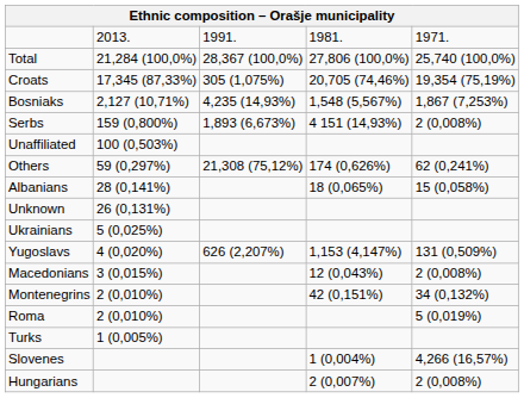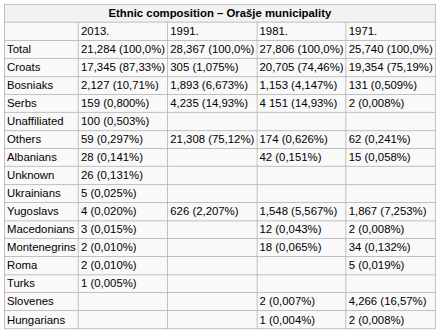 <table class="wikitable">
 <tr>
 <th colspan="8">Ethnic composition – Orašje municipality</th>
 </tr>
 <tr>
 <td></td>
 <td>2013.</td>
 <td>1991.</td>
 <td>1981.</td>
 <td>1971.</td>
 </tr>
 <tr>
 <td>Total</td>
 <td>21,284 (100,0%)</td>
 <td>28,367 (100,0%)</td>
 <td>27,806 (100,0%)</td>
 <td>25,740 (100,0%)</td>
 </tr>
 <tr>
 <td>Croats</td>
 <td>17,345 (87,33%)</td>
 <td>305 (1,075%)</td>
 <td>20,705 (74,46%)</td>
 <td>19,354 (75,19%)</td>
 </tr>
 <tr>
 <td>Bosniaks</td>
 <td>2,127 (10,71%)</td>
-<td>4,235 (14,93%)</td>
-<td>1,548 (5,567%)</td>
-<td>1,867 (7,253%)</td>
+<td>1,893 (6,673%)</td>
+<td>1,153 (4,147%)</td>
+<td>131 (0,509%)</td>
 </tr>
 <tr>
 <td>Serbs</td>
 <td>159 (0,800%)</td>
-<td>1,893 (6,673%)</td>
+<td>4,235 (14,93%)</td>
 <td>4 151 (14,93%)</td>
 <td>2 (0,008%)</td>
 </tr>
 <tr>
 <td>Unaffiliated</td>
 <td>100 (0,503%)</td>
 <td></td>
 <td></td>
 <td></td>
 </tr>
 <tr>
 <td>Others</td>
 <td>59 (0,297%)</td>
 <td>21,308 (75,12%)</td>
 <td>174 (0,626%)</td>
 <td>62 (0,241%)</td>
 </tr>
 <tr>
 <td>Albanians</td>
 <td>28 (0,141%)</td>
 <td></td>
-<td>18 (0,065%)</td>
+<td>42 (0,151%)</td>
 <td>15 (0,058%)</td>
 </tr>
 <tr>
 <td>Unknown</td>
 <td>26 (0,131%)</td>
 <td></td>
 <td></td>
 <td></td>
 </tr>
 <tr>
 <td>Ukrainians</td>
 <td>5 (0,025%)</td>
 <td></td>
 <td></td>
 <td></td>
 </tr>
 <tr>
 <td>Yugoslavs</td>
 <td>4 (0,020%)</td>
 <td>626 (2,207%)</td>
-<td>1,153 (4,147%)</td>
-<td>131 (0,509%)</td>
+<td>1,548 (5,567%)</td>
+<td>1,867 (7,253%)</td>
 </tr>
 <tr>
 <td>Macedonians</td>
 <td>3 (0,015%)</td>
 <td></td>
 <td>12 (0,043%)</td>
 <td>2 (0,008%)</td>
 </tr>
 <tr>
 <td>Montenegrins</td>
 <td>2 (0,010%)</td>
 <td></td>
-<td>42 (0,151%)</td>
+<td>18 (0,065%)</td>
 <td>34 (0,132%)</td>
 </tr>
 <tr>
 <td>Roma</td>
 <td>2 (0,010%)</td>
 <td></td>
 <td></td>
 <td>5 (0,019%)</td>
 </tr>
 <tr>
 <td>Turks</td>
 <td>1 (0,005%)</td>
 <td></td>
 <td></td>
 <td></td>
 </tr>
 <tr>
 <td>Slovenes</td>
 <td></td>
 <td></td>
-<td>1 (0,004%)</td>
+<td>2 (0,007%)</td>
 <td>4,266 (16,57%)</td>
 </tr>
 <tr>
 <td>Hungarians</td>
 <td></td>
 <td></td>
-<td>2 (0,007%)</td>
+<td>1 (0,004%)</td>
 <td>2 (0,008%)</td>
 </tr>
 </table>
